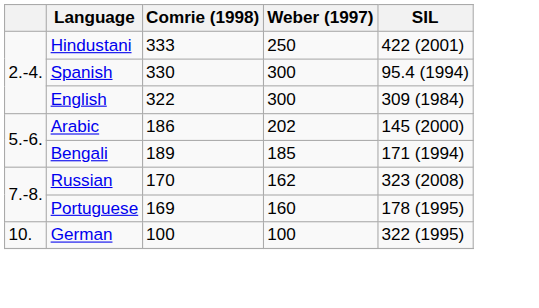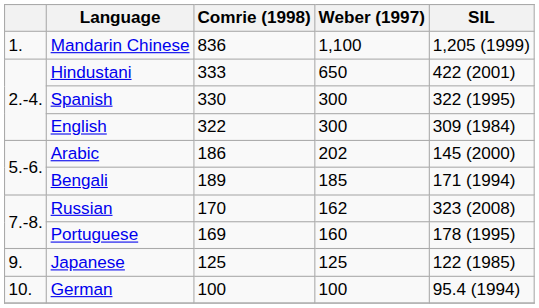 <table class="wikitable">
 <tr>
 <th></th>
 <th>Language</th>
 <th>Comrie (1998)</th>
 <th>Weber (1997)</th>
 <th>SIL</th>
 </tr>
 <tr>
+<td>1.</td>
+<td><a href='#'>Mandarin Chinese</a></td>
+<td>836</td>
+<td>1,100</td>
+<td>1,205 (1999)</td>
+</tr>
+<tr>
 <td rowspan=3>2.-4.</td>
 <td><a href='#'>Hindustani</a></td>
 <td>333</td>
-<td>250</td>
+<td>650</td>
 <td>422 (2001)</td>
 </tr>
 <tr>
 <td><a href='#'>Spanish</a></td>
 <td>330</td>
 <td>300</td>
-<td>95.4 (1994)</td>
+<td>322 (1995)</td>
 </tr>
 <tr>
 <td><a href='#'>English</a></td>
 <td>322</td>
 <td>300</td>
 <td>309 (1984)</td>
 </tr>
 <tr>
 <td rowspan=2>5.-6.</td>
 <td><a href='#'>Arabic</a></td>
 <td>186</td>
 <td>202</td>
 <td>145 (2000)</td>
 </tr>
 <tr>
 <td><a href='#'>Bengali</a></td>
 <td>189</td>
 <td>185</td>
 <td>171 (1994)</td>
 </tr>
 <tr>
 <td rowspan=2>7.-8.</td>
 <td><a href='#'>Russian</a></td>
 <td>170</td>
 <td>162</td>
 <td>323 (2008)</td>
 </tr>
 <tr>
 <td><a href='#'>Portuguese</a></td>
 <td>169</td>
 <td>160</td>
 <td>178 (1995)</td>
 </tr>
 <tr>
+<td>9.</td>
+<td><a href='#'>Japanese</a></td>
+<td>125</td>
+<td>125</td>
+<td>122 (1985)</td>
+</tr>
+<tr>
 <td>10.</td>
 <td><a href='#'>German</a></td>
 <td>100</td>
 <td>100</td>
-<td>322 (1995)</td>
+<td>95.4 (1994)</td>
 </tr>
 <tr>
 </tr>
 </table>
